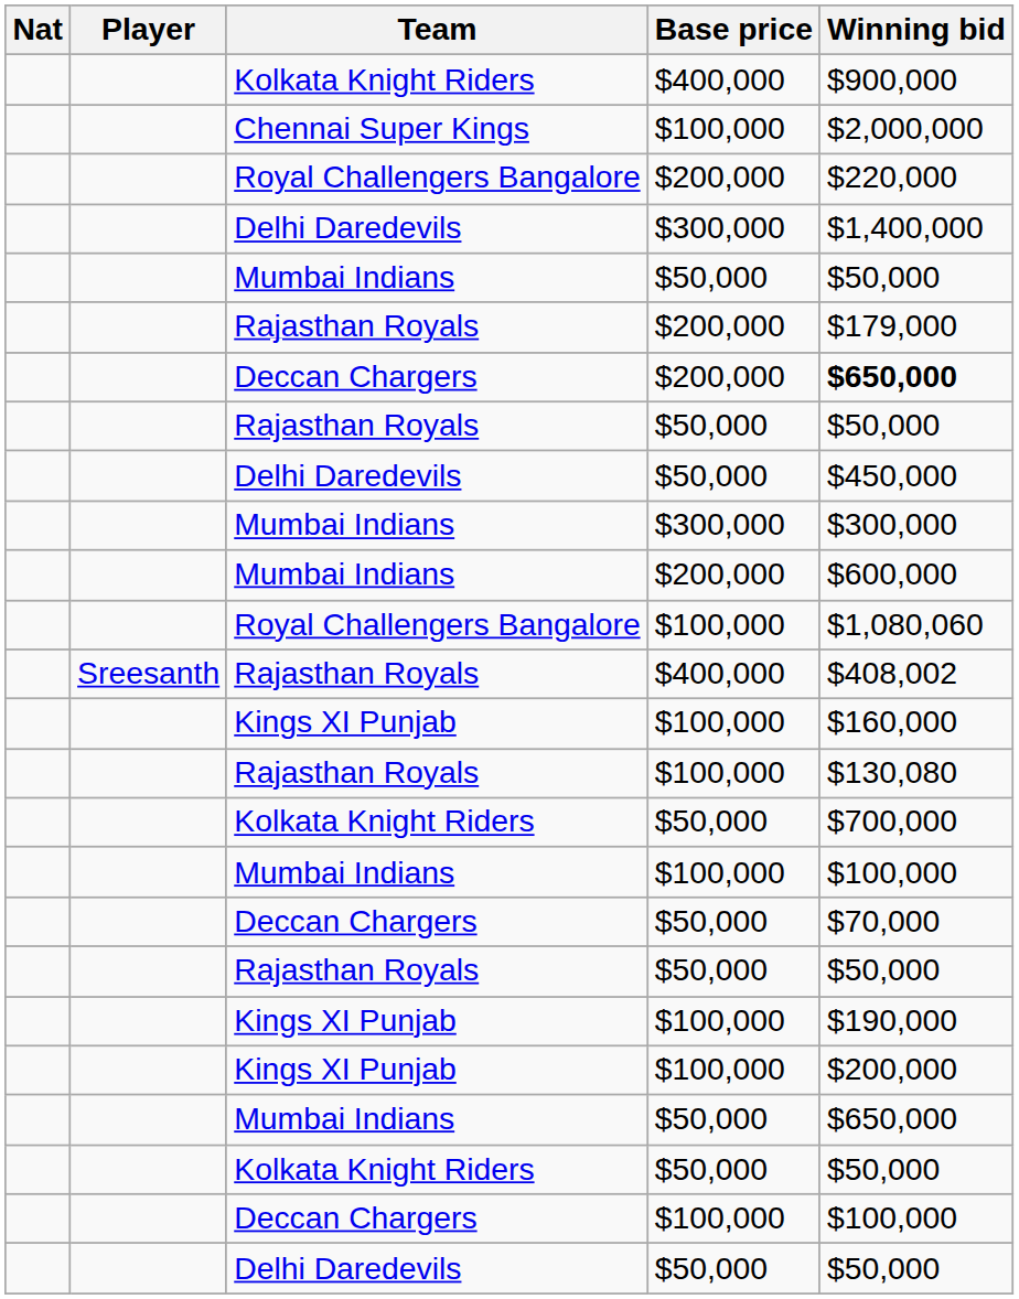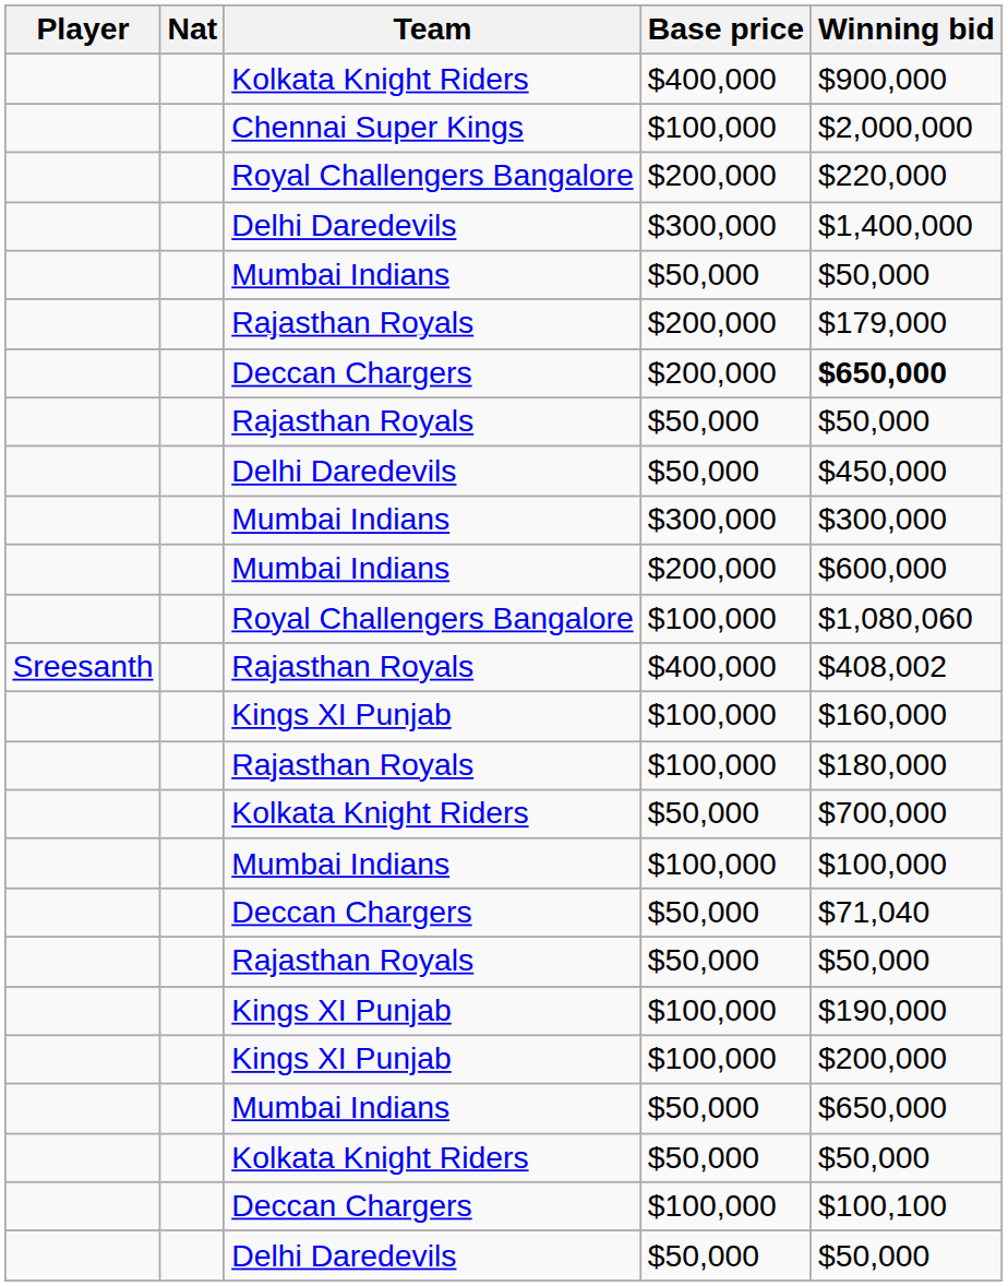 <table class="wikitable sortable">
 <tr>
+<th>Player</th>
 <th>Nat</th>
-<th>Player</th>
 <th>Team</th>
 <th>Base price</th>
 <th>Winning bid</th>
 </tr>
 <tr>
 <td></td>
 <td></td>
 <td><a href='#'>Kolkata Knight Riders</a></td>
 <td>$400,000</td>
 <td>$900,000</td>
 </tr>
 <tr>
 <td></td>
 <td></td>
 <td><a href='#'>Chennai Super Kings</a></td>
 <td>$100,000</td>
 <td>$2,000,000</td>
 </tr>
 <tr>
 <td></td>
 <td></td>
 <td><a href='#'>Royal Challengers Bangalore</a></td>
 <td>$200,000</td>
 <td>$220,000</td>
 </tr>
 <tr>
 <td></td>
 <td></td>
 <td><a href='#'>Delhi Daredevils</a></td>
 <td>$300,000</td>
 <td>$1,400,000</td>
 </tr>
 <tr>
 <td></td>
 <td></td>
 <td><a href='#'>Mumbai Indians</a></td>
 <td>$50,000</td>
 <td>$50,000</td>
 </tr>
 <tr>
 <td></td>
 <td></td>
 <td><a href='#'>Rajasthan Royals</a></td>
 <td>$200,000</td>
 <td>$179,000</td>
 </tr>
 <tr>
 <td></td>
 <td></td>
 <td><a href='#'>Deccan Chargers</a></td>
 <td>$200,000</td>
 <td><strong>$650,000</strong></td>
 </tr>
 <tr>
 <td></td>
 <td></td>
 <td><a href='#'>Rajasthan Royals</a></td>
 <td>$50,000</td>
 <td>$50,000</td>
 </tr>
 <tr>
 <td></td>
 <td></td>
 <td><a href='#'>Delhi Daredevils</a></td>
 <td>$50,000</td>
 <td>$450,000</td>
 </tr>
 <tr>
 <td></td>
 <td></td>
 <td><a href='#'>Mumbai Indians</a></td>
 <td>$300,000</td>
 <td>$300,000</td>
 </tr>
 <tr>
 <td></td>
 <td></td>
 <td><a href='#'>Mumbai Indians</a></td>
 <td>$200,000</td>
 <td>$600,000</td>
 </tr>
 <tr>
 <td></td>
 <td></td>
 <td><a href='#'>Royal Challengers Bangalore</a></td>
 <td>$100,000</td>
 <td>$1,080,060</td>
 </tr>
 <tr>
+<td><a href='#'>Sreesanth</a></td>
 <td></td>
-<td><a href='#'>Sreesanth</a></td>
 <td><a href='#'>Rajasthan Royals</a></td>
 <td>$400,000</td>
 <td>$408,002</td>
 </tr>
 <tr>
 <td></td>
 <td></td>
 <td><a href='#'>Kings XI Punjab</a></td>
 <td>$100,000</td>
 <td>$160,000</td>
 </tr>
 <tr>
 <td></td>
 <td></td>
 <td><a href='#'>Rajasthan Royals</a></td>
 <td>$100,000</td>
-<td>$130,080</td>
+<td>$180,000</td>
 </tr>
 <tr>
 <td></td>
 <td></td>
 <td><a href='#'>Kolkata Knight Riders</a></td>
 <td>$50,000</td>
 <td>$700,000</td>
 </tr>
 <tr>
 <td></td>
 <td></td>
 <td><a href='#'>Mumbai Indians</a></td>
 <td>$100,000</td>
 <td>$100,000</td>
 </tr>
 <tr>
 <td></td>
 <td></td>
 <td><a href='#'>Deccan Chargers</a></td>
 <td>$50,000</td>
-<td>$70,000</td>
+<td>$71,040</td>
 </tr>
 <tr>
 <td></td>
 <td></td>
 <td><a href='#'>Rajasthan Royals</a></td>
 <td>$50,000</td>
 <td>$50,000</td>
 </tr>
 <tr>
 <td></td>
 <td></td>
 <td><a href='#'>Kings XI Punjab</a></td>
 <td>$100,000</td>
 <td>$190,000</td>
 </tr>
 <tr>
 <td></td>
 <td></td>
 <td><a href='#'>Kings XI Punjab</a></td>
 <td>$100,000</td>
 <td>$200,000</td>
 </tr>
 <tr>
 <td></td>
 <td></td>
 <td><a href='#'>Mumbai Indians</a></td>
 <td>$50,000</td>
 <td>$650,000</td>
 </tr>
 <tr>
 <td></td>
 <td></td>
 <td><a href='#'>Kolkata Knight Riders</a></td>
 <td>$50,000</td>
 <td>$50,000</td>
 </tr>
 <tr>
 <td></td>
 <td></td>
 <td><a href='#'>Deccan Chargers</a></td>
 <td>$100,000</td>
-<td>$100,000</td>
+<td>$100,100</td>
 </tr>
 <tr>
 <td></td>
 <td></td>
 <td><a href='#'>Delhi Daredevils</a></td>
 <td>$50,000</td>
 <td>$50,000</td>
 </tr>
 </table>
